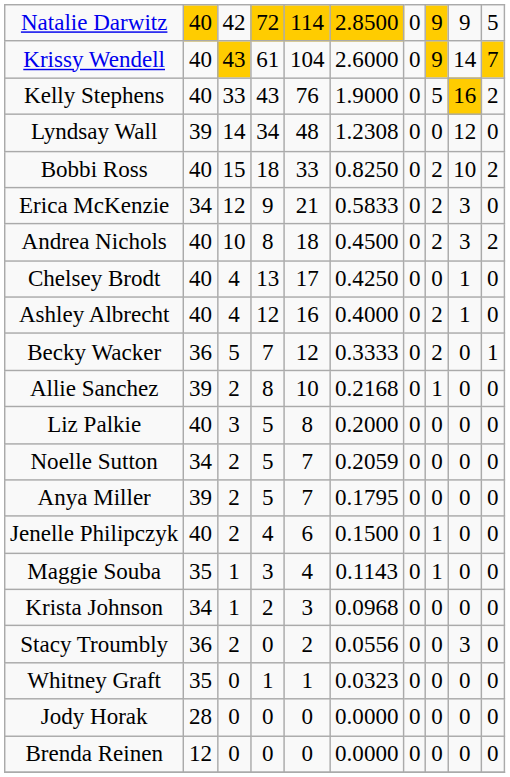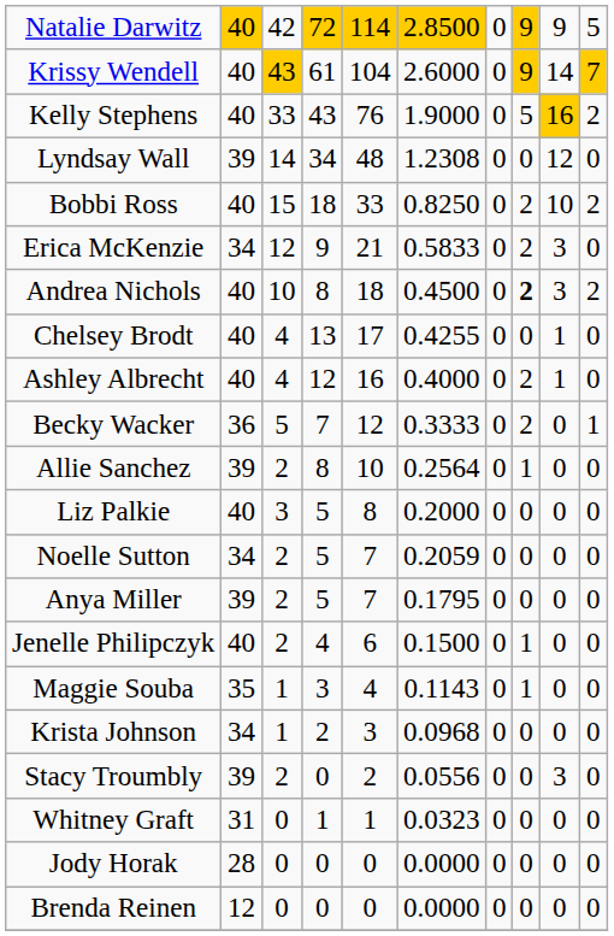 <table class="wikitable sortable" style="text-align:center;">
 <tr align="center" bgcolor="">
 <td><a href='#'>Natalie Darwitz</a></td>
 <td bgcolor="#FFCC00">40</td>
 <td>42</td>
 <td bgcolor="#FFCC00">72</td>
 <td bgcolor="#FFCC00">114</td>
 <td bgcolor="#FFCC00">2.8500</td>
 <td>0</td>
 <td bgcolor="#FFCC00">9</td>
 <td>9</td>
 <td>5</td>
 </tr>
 <tr align="center" bgcolor="">
 <td><a href='#'>Krissy Wendell</a></td>
 <td>40</td>
 <td bgcolor="#FFCC00">43</td>
 <td>61</td>
 <td>104</td>
 <td>2.6000</td>
 <td>0</td>
 <td bgcolor="#FFCC00">9</td>
 <td>14</td>
 <td bgcolor="#FFCC00">7</td>
 </tr>
 <tr align="center" bgcolor="">
 <td>Kelly Stephens</td>
 <td>40</td>
 <td>33</td>
 <td>43</td>
 <td>76</td>
 <td>1.9000</td>
 <td>0</td>
 <td>5</td>
 <td bgcolor="#FFCC00">16</td>
 <td>2</td>
 </tr>
 <tr align="center" bgcolor="">
 <td>Lyndsay Wall</td>
 <td>39</td>
 <td>14</td>
 <td>34</td>
 <td>48</td>
 <td>1.2308</td>
 <td>0</td>
 <td>0</td>
 <td>12</td>
 <td>0</td>
 </tr>
 <tr align="center" bgcolor="">
 <td>Bobbi Ross</td>
 <td>40</td>
 <td>15</td>
 <td>18</td>
 <td>33</td>
 <td>0.8250</td>
 <td>0</td>
 <td>2</td>
 <td>10</td>
 <td>2</td>
 </tr>
 <tr align="center" bgcolor="">
 <td>Erica McKenzie</td>
 <td>34</td>
 <td>12</td>
 <td>9</td>
 <td>21</td>
 <td>0.5833</td>
 <td>0</td>
 <td>2</td>
 <td>3</td>
 <td>0</td>
 </tr>
 <tr align="center" bgcolor="">
 <td>Andrea Nichols</td>
 <td>40</td>
 <td>10</td>
 <td>8</td>
 <td>18</td>
 <td>0.4500</td>
 <td>0</td>
-<td>2</td>
+<td><strong>2</strong></td>
 <td>3</td>
 <td>2</td>
 </tr>
 <tr align="center" bgcolor="">
 <td>Chelsey Brodt</td>
 <td>40</td>
 <td>4</td>
 <td>13</td>
 <td>17</td>
-<td>0.4250</td>
+<td>0.4255</td>
 <td>0</td>
 <td>0</td>
 <td>1</td>
 <td>0</td>
 </tr>
 <tr align="center" bgcolor="">
 <td>Ashley Albrecht</td>
 <td>40</td>
 <td>4</td>
 <td>12</td>
 <td>16</td>
 <td>0.4000</td>
 <td>0</td>
 <td>2</td>
 <td>1</td>
 <td>0</td>
 </tr>
 <tr align="center" bgcolor="">
 <td>Becky Wacker</td>
 <td>36</td>
 <td>5</td>
 <td>7</td>
 <td>12</td>
 <td>0.3333</td>
 <td>0</td>
 <td>2</td>
 <td>0</td>
 <td>1</td>
 </tr>
 <tr align="center" bgcolor="">
 <td>Allie Sanchez</td>
 <td>39</td>
 <td>2</td>
 <td>8</td>
 <td>10</td>
-<td>0.2168</td>
+<td>0.2564</td>
 <td>0</td>
 <td>1</td>
 <td>0</td>
 <td>0</td>
 </tr>
 <tr align="center" bgcolor="">
 <td>Liz Palkie</td>
 <td>40</td>
 <td>3</td>
 <td>5</td>
 <td>8</td>
 <td>0.2000</td>
 <td>0</td>
 <td>0</td>
 <td>0</td>
 <td>0</td>
 </tr>
 <tr align="center" bgcolor="">
 <td>Noelle Sutton</td>
 <td>34</td>
 <td>2</td>
 <td>5</td>
 <td>7</td>
 <td>0.2059</td>
 <td>0</td>
 <td>0</td>
 <td>0</td>
 <td>0</td>
 </tr>
 <tr align="center" bgcolor="">
 <td>Anya Miller</td>
 <td>39</td>
 <td>2</td>
 <td>5</td>
 <td>7</td>
 <td>0.1795</td>
 <td>0</td>
 <td>0</td>
 <td>0</td>
 <td>0</td>
 </tr>
 <tr align="center" bgcolor="">
 <td>Jenelle Philipczyk</td>
 <td>40</td>
 <td>2</td>
 <td>4</td>
 <td>6</td>
 <td>0.1500</td>
 <td>0</td>
 <td>1</td>
 <td>0</td>
 <td>0</td>
 </tr>
 <tr align="center" bgcolor="">
 <td>Maggie Souba</td>
 <td>35</td>
 <td>1</td>
 <td>3</td>
 <td>4</td>
 <td>0.1143</td>
 <td>0</td>
 <td>1</td>
 <td>0</td>
 <td>0</td>
 </tr>
 <tr align="center" bgcolor="">
 <td>Krista Johnson</td>
 <td>34</td>
 <td>1</td>
 <td>2</td>
 <td>3</td>
 <td>0.0968</td>
 <td>0</td>
 <td>0</td>
 <td>0</td>
 <td>0</td>
 </tr>
 <tr align="center" bgcolor="">
 <td>Stacy Troumbly</td>
-<td>36</td>
+<td>39</td>
 <td>2</td>
 <td>0</td>
 <td>2</td>
 <td>0.0556</td>
 <td>0</td>
 <td>0</td>
 <td>3</td>
 <td>0</td>
 </tr>
 <tr align="center" bgcolor="">
 <td>Whitney Graft</td>
-<td>35</td>
+<td>31</td>
 <td>0</td>
 <td>1</td>
 <td>1</td>
 <td>0.0323</td>
 <td>0</td>
 <td>0</td>
 <td>0</td>
 <td>0</td>
 </tr>
 <tr align="center" bgcolor="">
 <td>Jody Horak</td>
 <td>28</td>
 <td>0</td>
 <td>0</td>
 <td>0</td>
 <td>0.0000</td>
 <td>0</td>
 <td>0</td>
 <td>0</td>
 <td>0</td>
 </tr>
 <tr align="center" bgcolor="">
 <td>Brenda Reinen</td>
 <td>12</td>
 <td>0</td>
 <td>0</td>
 <td>0</td>
 <td>0.0000</td>
 <td>0</td>
 <td>0</td>
 <td>0</td>
 <td>0</td>
 </tr>
 <tr align="center" bgcolor="">
 </tr>
 </table>
